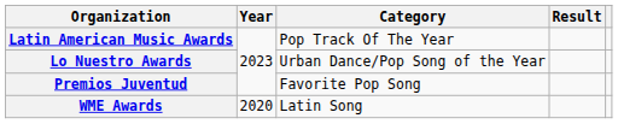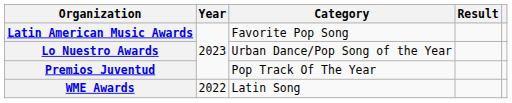 <table class="wikitable sortable plainrowheaders" style="border:none; margin:0;">
 <tr>
 <th scope="col">Organization</th>
 <th scope="col">Year</th>
 <th scope="col">Category</th>
 <th scope="col">Result</th>
 <th class="unsortable" scope="col"></th>
 </tr>
 <tr>
 <th scope="row"><a href='#'>Latin American Music Awards</a></th>
 <td rowspan="3">2023</td>
-<td>Pop Track Of The Year</td>
+<td>Favorite Pop Song</td>
 <td></td>
 <td style="text-align:center;"></td>
 </tr>
 <tr>
 <th scope="row"><a href='#'>Lo Nuestro Awards</a></th>
 <td>Urban Dance/Pop Song of the Year</td>
 <td></td>
 <td style="text-align:center;"></td>
 </tr>
 <tr>
 <th scope="row"><a href='#'>Premios Juventud</a></th>
-<td>Favorite Pop Song</td>
+<td>Pop Track Of The Year</td>
 <td></td>
 <td style="text-align:center;"></td>
 </tr>
 <tr>
 <th scope="row"><a href='#'>WME Awards</a></th>
-<td>2020</td>
+<td>2022</td>
 <td>Latin Song</td>
 <td></td>
 <td style="text-align:center;"></td>
 </tr>
 <tr>
 </tr>
 </table>
